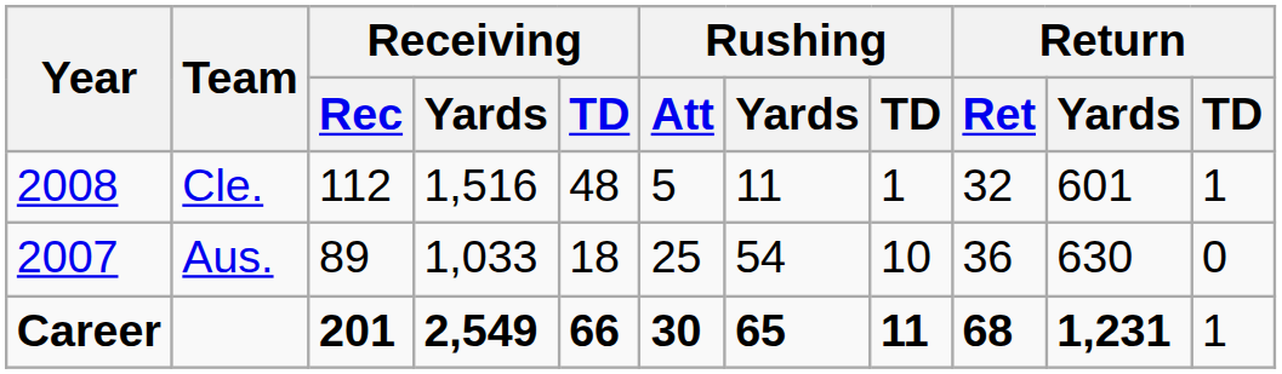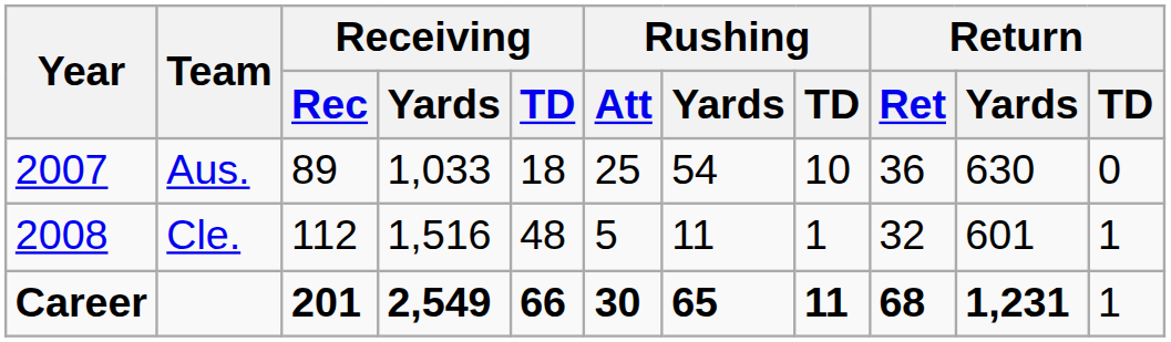 <table class="wikitable">
 <tr>
 <th rowspan=2>Year</th>
 <th rowspan=2>Team</th>
 <th colspan=3>Receiving</th>
 <th colspan=3>Rushing</th>
 <th Colspan=3>Return</th>
 </tr>
 <tr>
 <th><a href='#'>Rec</a></th>
 <th>Yards</th>
 <th><a href='#'>TD</a></th>
 <th><a href='#'>Att</a></th>
 <th>Yards</th>
 <th>TD</th>
 <th><a href='#'>Ret</a></th>
 <th>Yards</th>
 <th>TD</th>
 </tr>
 <tr>
+<td><a href='#'>2007</a></td>
+<td><a href='#'>Aus.</a></td>
+<td>89</td>
+<td>1,033</td>
+<td>18</td>
+<td>25</td>
+<td>54</td>
+<td>10</td>
+<td>36</td>
+<td>630</td>
+<td>0</td>
+</tr>
+<tr>
 <td><a href='#'>2008</a></td>
 <td><a href='#'>Cle.</a></td>
 <td>112</td>
 <td>1,516</td>
 <td>48</td>
 <td>5</td>
 <td>11</td>
 <td>1</td>
 <td>32</td>
 <td>601</td>
 <td>1</td>
-</tr>
-<tr>
-<td><a href='#'>2007</a></td>
-<td><a href='#'>Aus.</a></td>
-<td>89</td>
-<td>1,033</td>
-<td>18</td>
-<td>25</td>
-<td>54</td>
-<td>10</td>
-<td>36</td>
-<td>630</td>
-<td>0</td>
 </tr>
 <tr>
 <td><strong>Career</strong></td>
 <td></td>
 <td><strong>201</strong></td>
 <td><strong>2,549</strong></td>
 <td><strong>66</strong></td>
 <td><strong>30</strong></td>
 <td><strong>65</strong></td>
 <td><strong>11</strong></td>
 <td><strong>68</strong></td>
 <td><strong>1,231</strong></td>
 <td>1</td>
 </tr>
 </table>
